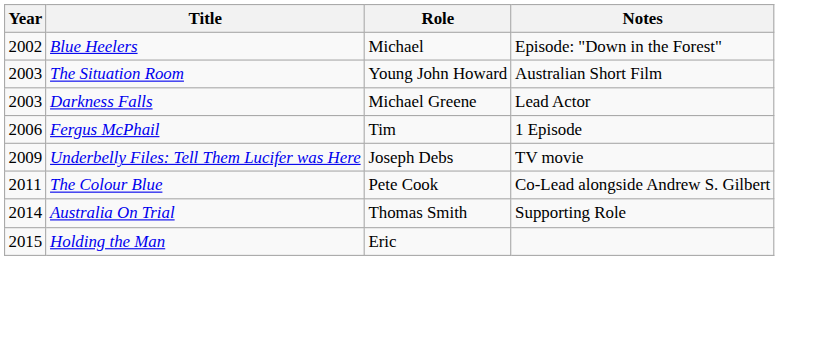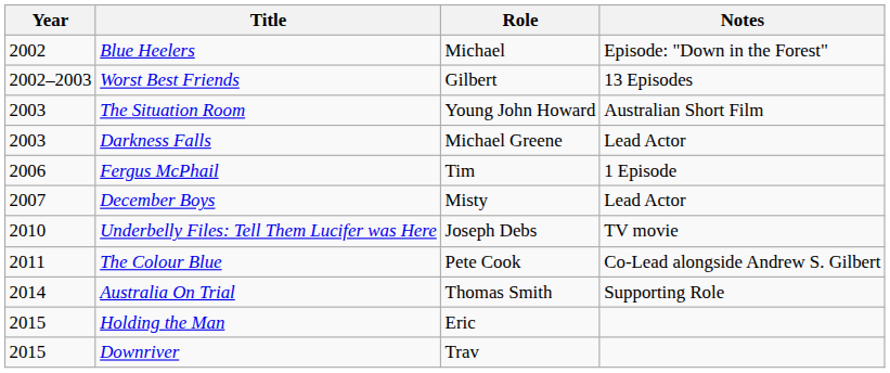 <table class="wikitable" style="font-size: 95%;">
 <tr>
 <th>Year</th>
 <th>Title</th>
 <th>Role</th>
 <th>Notes</th>
 </tr>
 <tr>
 <td>2002</td>
 <td><em><a href='#'>Blue Heelers</a></em></td>
 <td>Michael</td>
 <td>Episode: "Down in the Forest"</td>
+</tr>
+<tr>
+<td>2002–2003</td>
+<td><em><a href='#'>Worst Best Friends</a></em></td>
+<td>Gilbert</td>
+<td>13 Episodes</td>
 </tr>
 <tr>
 <td>2003</td>
 <td><em><a href='#'>The Situation Room</a></em></td>
 <td>Young John Howard</td>
 <td>Australian Short Film</td>
 </tr>
 <tr>
 <td>2003</td>
 <td><em><a href='#'>Darkness Falls</a></em></td>
 <td>Michael Greene</td>
 <td>Lead Actor</td>
 </tr>
 <tr>
 <td>2006</td>
 <td><em><a href='#'>Fergus McPhail</a></em></td>
 <td>Tim</td>
 <td>1 Episode</td>
 </tr>
 <tr>
-<td>2009</td>
+<td>2007</td>
+<td><em><a href='#'>December Boys</a></em></td>
+<td>Misty</td>
+<td>Lead Actor</td>
+</tr>
+<tr>
+<td>2010</td>
 <td><em><a href='#'>Underbelly Files: Tell Them Lucifer was Here</a></em></td>
 <td>Joseph Debs</td>
 <td>TV movie</td>
 </tr>
 <tr>
 <td>2011</td>
 <td><em><a href='#'>The Colour Blue</a></em></td>
 <td>Pete Cook</td>
 <td>Co-Lead alongside Andrew S. Gilbert</td>
 </tr>
 <tr>
 <td>2014</td>
 <td><em><a href='#'>Australia On Trial</a></em></td>
 <td>Thomas Smith</td>
 <td>Supporting Role</td>
 </tr>
 <tr>
 <td>2015</td>
 <td><em><a href='#'>Holding the Man</a></em></td>
 <td>Eric</td>
 <td></td>
 </tr>
+<tr>
+<td>2015</td>
+<td><em><a href='#'>Downriver</a></em></td>
+<td>Trav</td>
+<td></td>
+</tr>
 </table>
